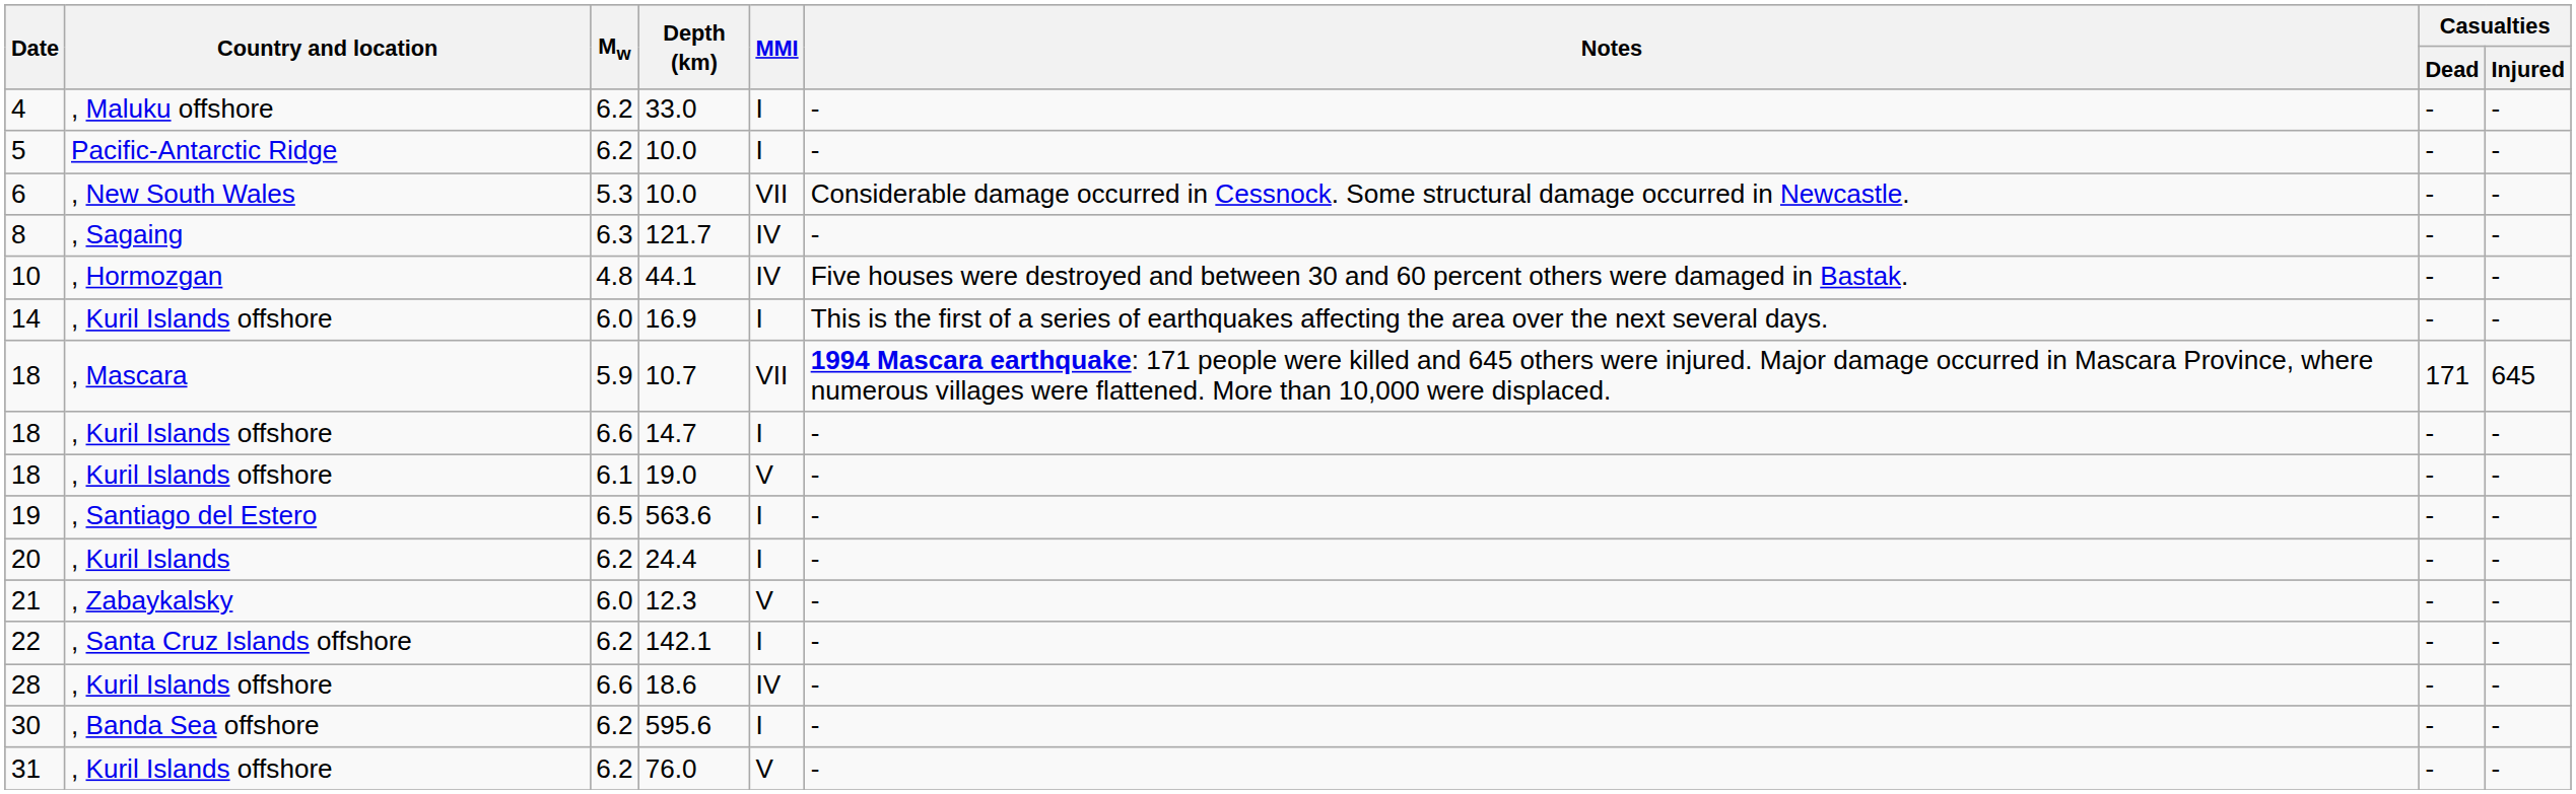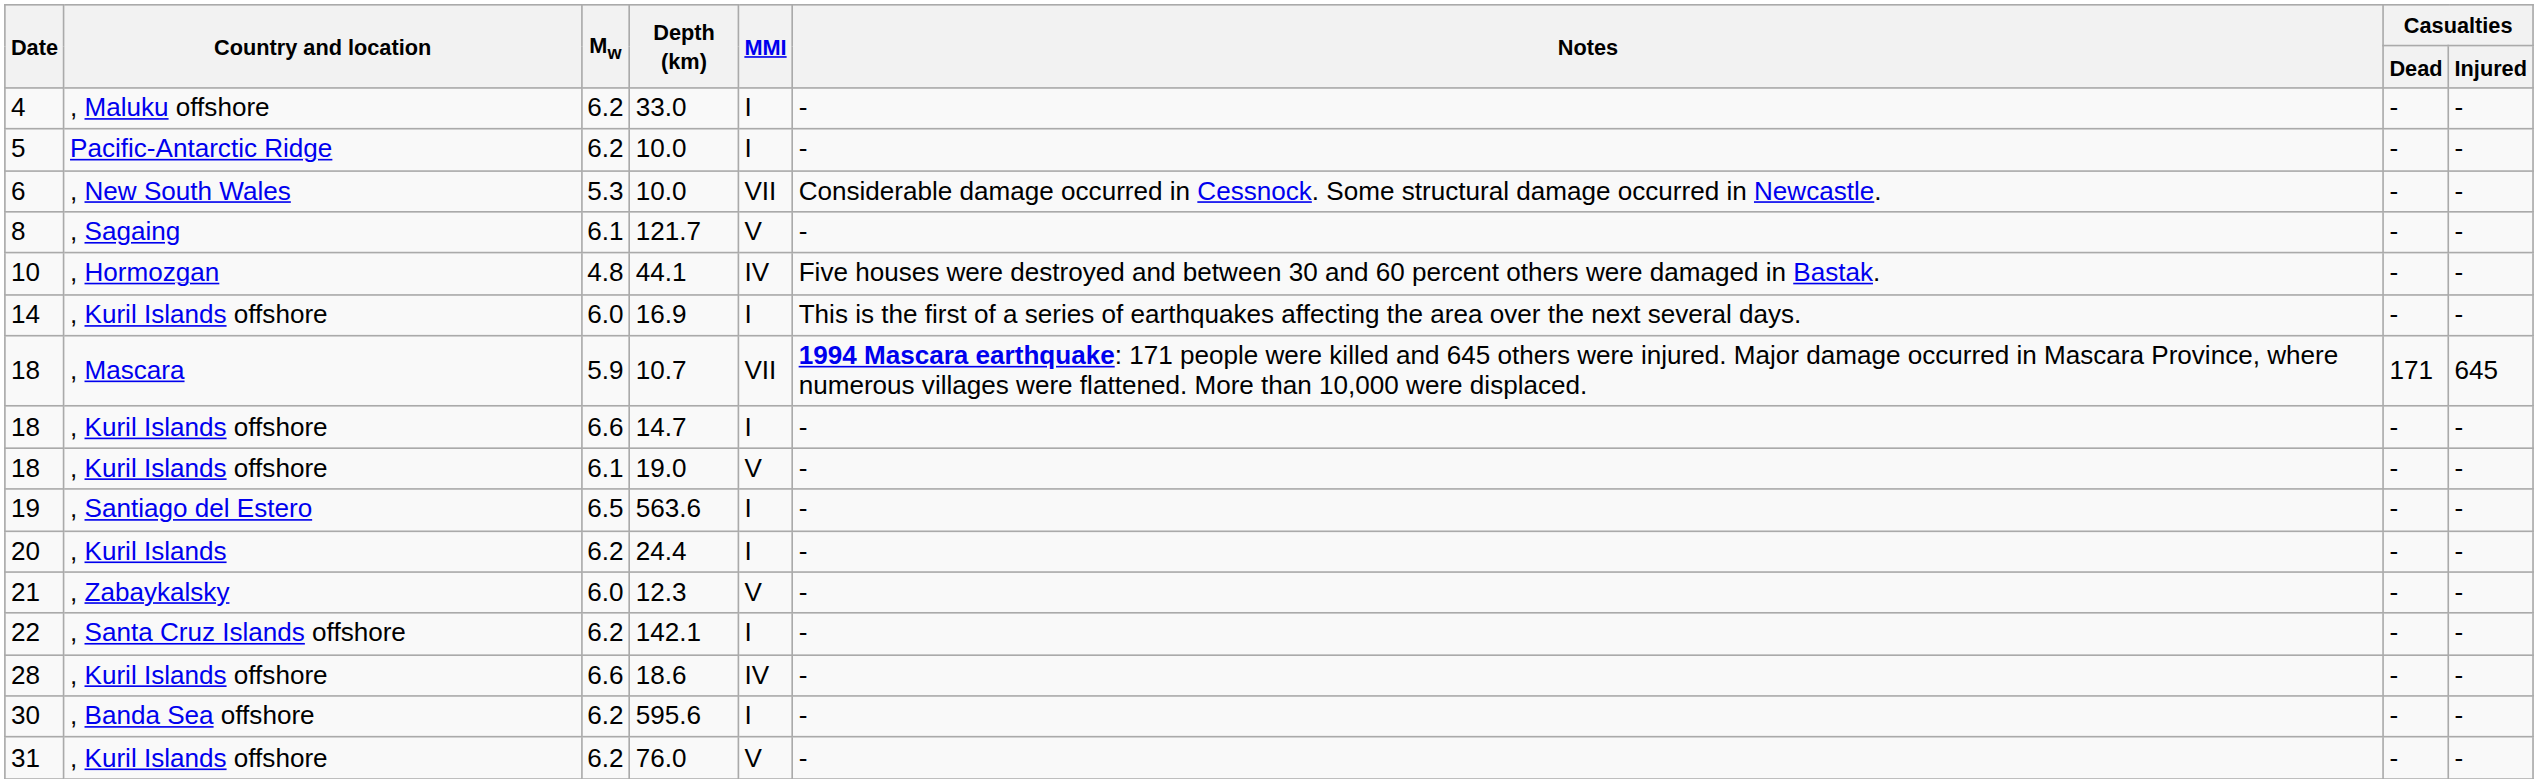 <table class="wikitable sortable" style="border:1px black; margin-left:1em;">
 <tr>
 <th rowspan="2"><small>Date</small></th>
 <th rowspan="2" style="width: 310px"><small>Country and location</small></th>
 <th rowspan="2"><small>M<sub>w</sub></small></th>
 <th rowspan="2"><small>Depth (km)</small></th>
 <th rowspan="2"><small><a href='#'>MMI</a></small></th>
 <th rowspan="2" class="unsortable"><small>Notes</small></th>
 <th colspan="2"><small>Casualties</small></th>
 </tr>
 <tr>
 <th><small>Dead</small></th>
 <th><small>Injured</small></th>
 </tr>
 <tr>
 <td>4</td>
 <td>, <a href='#'>Maluku</a> offshore</td>
 <td>6.2</td>
 <td>33.0</td>
 <td>I</td>
 <td>-</td>
 <td>-</td>
 <td>-</td>
 </tr>
 <tr>
 <td>5</td>
 <td><a href='#'>Pacific-Antarctic Ridge</a></td>
 <td>6.2</td>
 <td>10.0</td>
 <td>I</td>
 <td>-</td>
 <td>-</td>
 <td>-</td>
 </tr>
 <tr>
 <td>6</td>
 <td>, <a href='#'>New South Wales</a></td>
 <td>5.3</td>
 <td>10.0</td>
 <td>VII</td>
 <td>Considerable damage occurred in <a href='#'>Cessnock</a>. Some structural damage occurred in <a href='#'>Newcastle</a>.</td>
 <td>-</td>
 <td>-</td>
 </tr>
 <tr>
 <td>8</td>
 <td>, <a href='#'>Sagaing</a></td>
-<td>6.3</td>
+<td>6.1</td>
 <td>121.7</td>
-<td>IV</td>
+<td>V</td>
 <td>-</td>
 <td>-</td>
 <td>-</td>
 </tr>
 <tr>
 <td>10</td>
 <td>, <a href='#'>Hormozgan</a></td>
 <td>4.8</td>
 <td>44.1</td>
 <td>IV</td>
 <td>Five houses were destroyed and between 30 and 60 percent others were damaged in <a href='#'>Bastak</a>.</td>
 <td>-</td>
 <td>-</td>
 </tr>
 <tr>
 <td>14</td>
 <td>, <a href='#'>Kuril Islands</a> offshore</td>
 <td>6.0</td>
 <td>16.9</td>
 <td>I</td>
 <td>This is the first of a series of earthquakes affecting the area over the next several days.</td>
 <td>-</td>
 <td>-</td>
 </tr>
 <tr>
 <td>18</td>
 <td>, <a href='#'>Mascara</a></td>
 <td>5.9</td>
 <td>10.7</td>
 <td>VII</td>
 <td><strong><a href='#'>1994 Mascara earthquake</a></strong>: 171 people were killed and 645 others were injured. Major damage occurred in Mascara Province, where numerous villages were flattened. More than 10,000 were displaced.</td>
 <td>171</td>
 <td>645</td>
 </tr>
 <tr>
 <td>18</td>
 <td>, <a href='#'>Kuril Islands</a> offshore</td>
 <td>6.6</td>
 <td>14.7</td>
 <td>I</td>
 <td>-</td>
 <td>-</td>
 <td>-</td>
 </tr>
 <tr>
 <td>18</td>
 <td>, <a href='#'>Kuril Islands</a> offshore</td>
 <td>6.1</td>
 <td>19.0</td>
 <td>V</td>
 <td>-</td>
 <td>-</td>
 <td>-</td>
 </tr>
 <tr>
 <td>19</td>
 <td>, <a href='#'>Santiago del Estero</a></td>
 <td>6.5</td>
 <td>563.6</td>
 <td>I</td>
 <td>-</td>
 <td>-</td>
 <td>-</td>
 </tr>
 <tr>
 <td>20</td>
 <td>, <a href='#'>Kuril Islands</a></td>
 <td>6.2</td>
 <td>24.4</td>
 <td>I</td>
 <td>-</td>
 <td>-</td>
 <td>-</td>
 </tr>
 <tr>
 <td>21</td>
 <td>, <a href='#'>Zabaykalsky</a></td>
 <td>6.0</td>
 <td>12.3</td>
 <td>V</td>
 <td>-</td>
 <td>-</td>
 <td>-</td>
 </tr>
 <tr>
 <td>22</td>
 <td>, <a href='#'>Santa Cruz Islands</a> offshore</td>
 <td>6.2</td>
 <td>142.1</td>
 <td>I</td>
 <td>-</td>
 <td>-</td>
 <td>-</td>
 </tr>
 <tr>
 <td>28</td>
 <td>, <a href='#'>Kuril Islands</a> offshore</td>
 <td>6.6</td>
 <td>18.6</td>
 <td>IV</td>
 <td>-</td>
 <td>-</td>
 <td>-</td>
 </tr>
 <tr>
 <td>30</td>
 <td>, <a href='#'>Banda Sea</a> offshore</td>
 <td>6.2</td>
 <td>595.6</td>
 <td>I</td>
 <td>-</td>
 <td>-</td>
 <td>-</td>
 </tr>
 <tr>
 <td>31</td>
 <td>, <a href='#'>Kuril Islands</a> offshore</td>
 <td>6.2</td>
 <td>76.0</td>
 <td>V</td>
 <td>-</td>
 <td>-</td>
 <td>-</td>
 </tr>
 </table>
